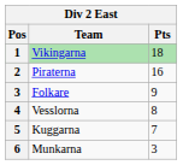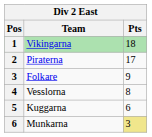 <table class="wikitable">
 <tr>
 <th colspan="3">Div 2 East</th>
 </tr>
 <tr>
 <th width=20>Pos</th>
 <th width=150>Team</th>
 <th width=30>Pts</th>
 </tr>
 <tr style="background:#ACE1AF;">
 <th>1</th>
 <td><a href='#'>Vikingarna</a></td>
 <td>18</td>
 </tr>
 <tr>
 <th>2</th>
 <td><a href='#'>Piraterna</a></td>
-<td>16</td>
+<td>17</td>
 </tr>
 <tr>
 <th>3</th>
 <td><a href='#'>Folkare</a></td>
 <td>9</td>
 </tr>
 <tr>
 <th>4</th>
 <td>Vesslorna</td>
 <td>8</td>
 </tr>
 <tr>
 <th>5</th>
 <td>Kuggarna</td>
-<td>7</td>
+<td>6</td>
 </tr>
 <tr>
 <th>6</th>
 <td>Munkarna</td>
-<td>3</td>
+<td style="background: khaki;">3</td>
 </tr>
 </table>
